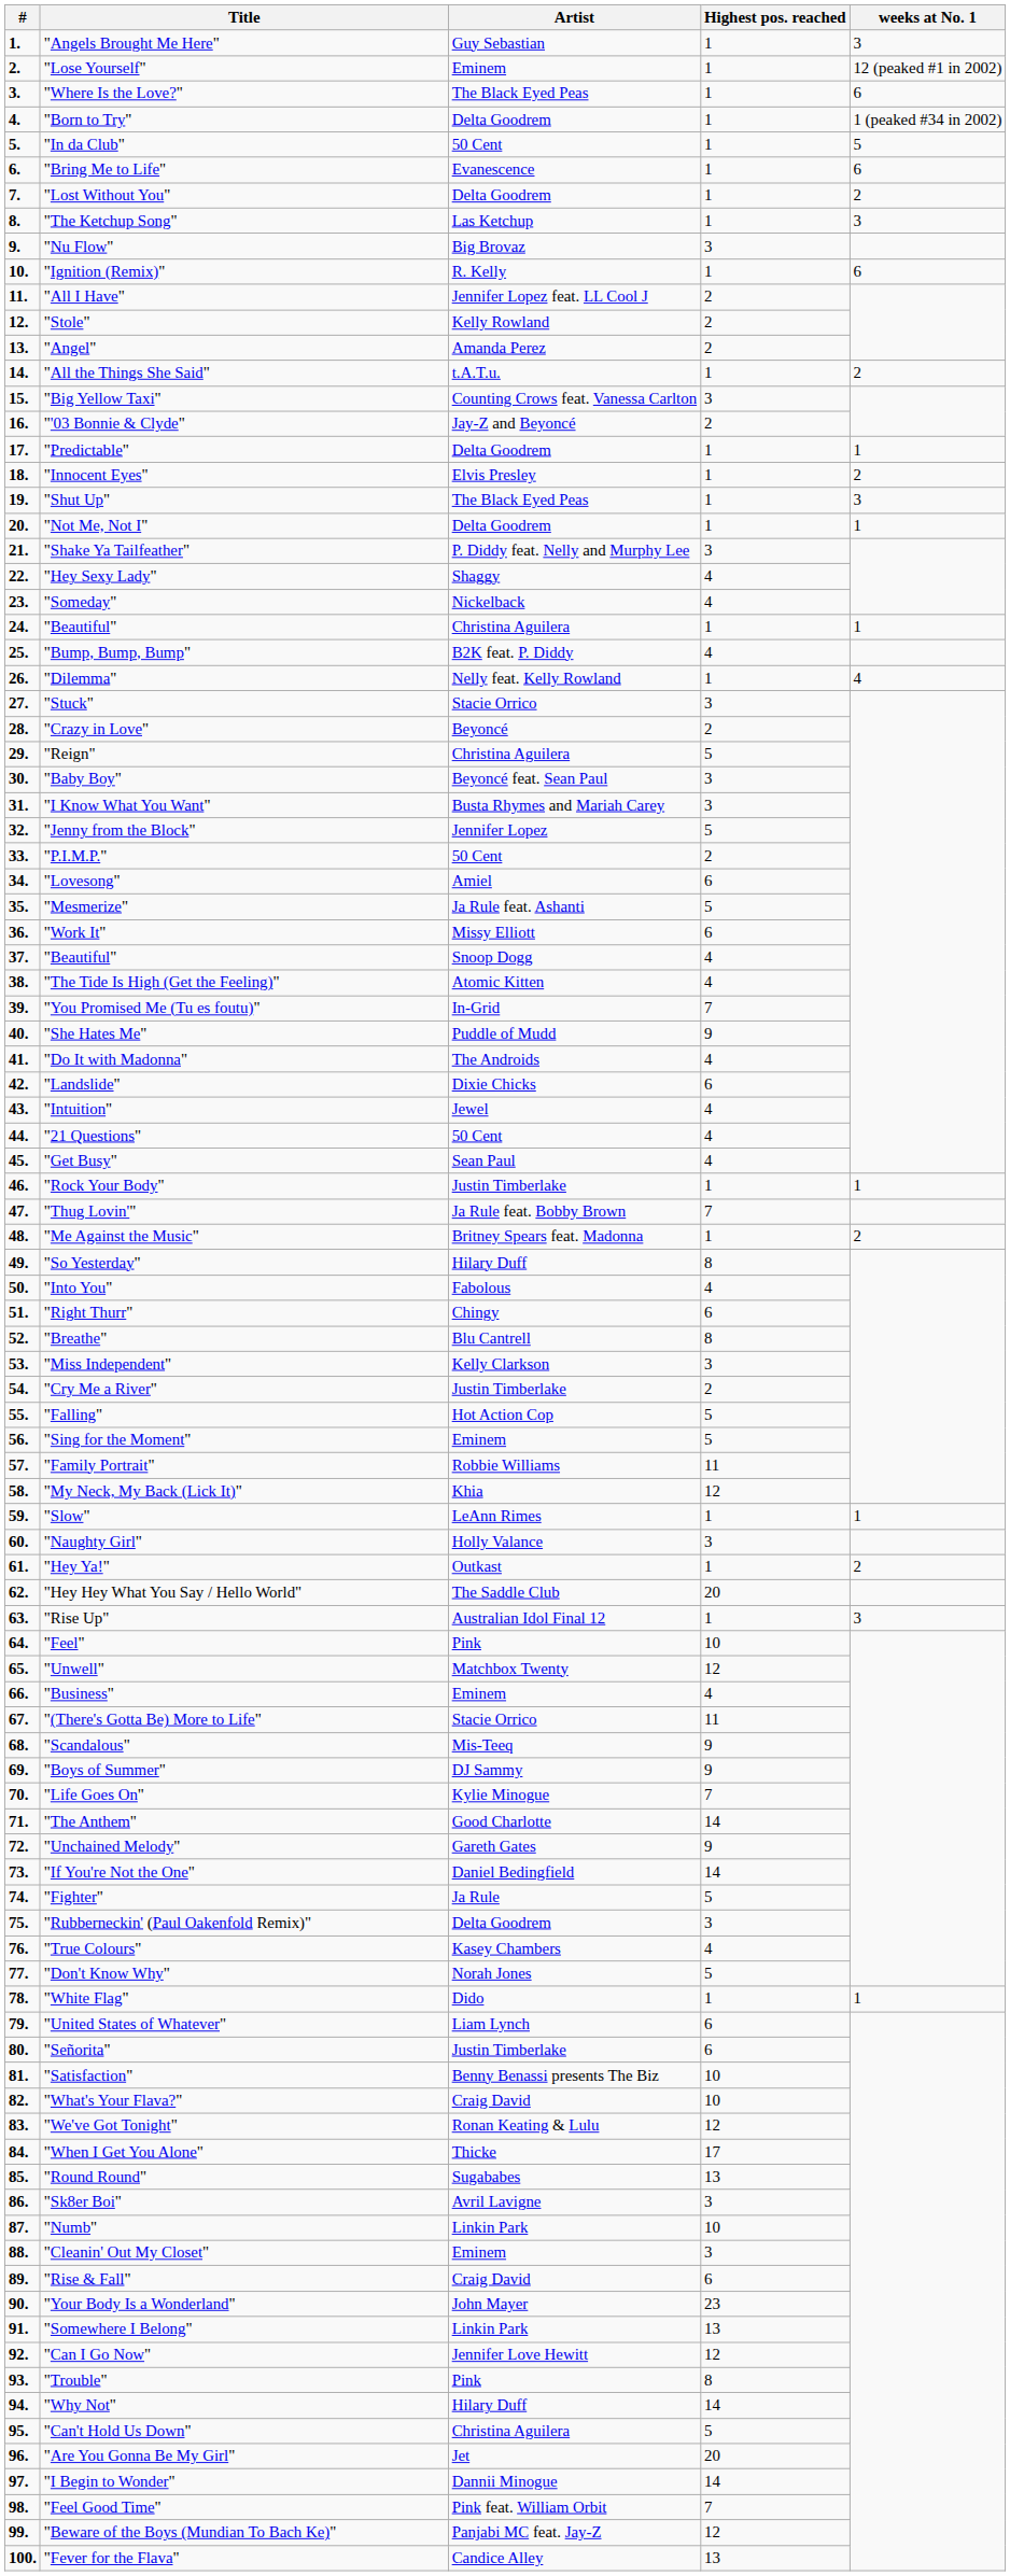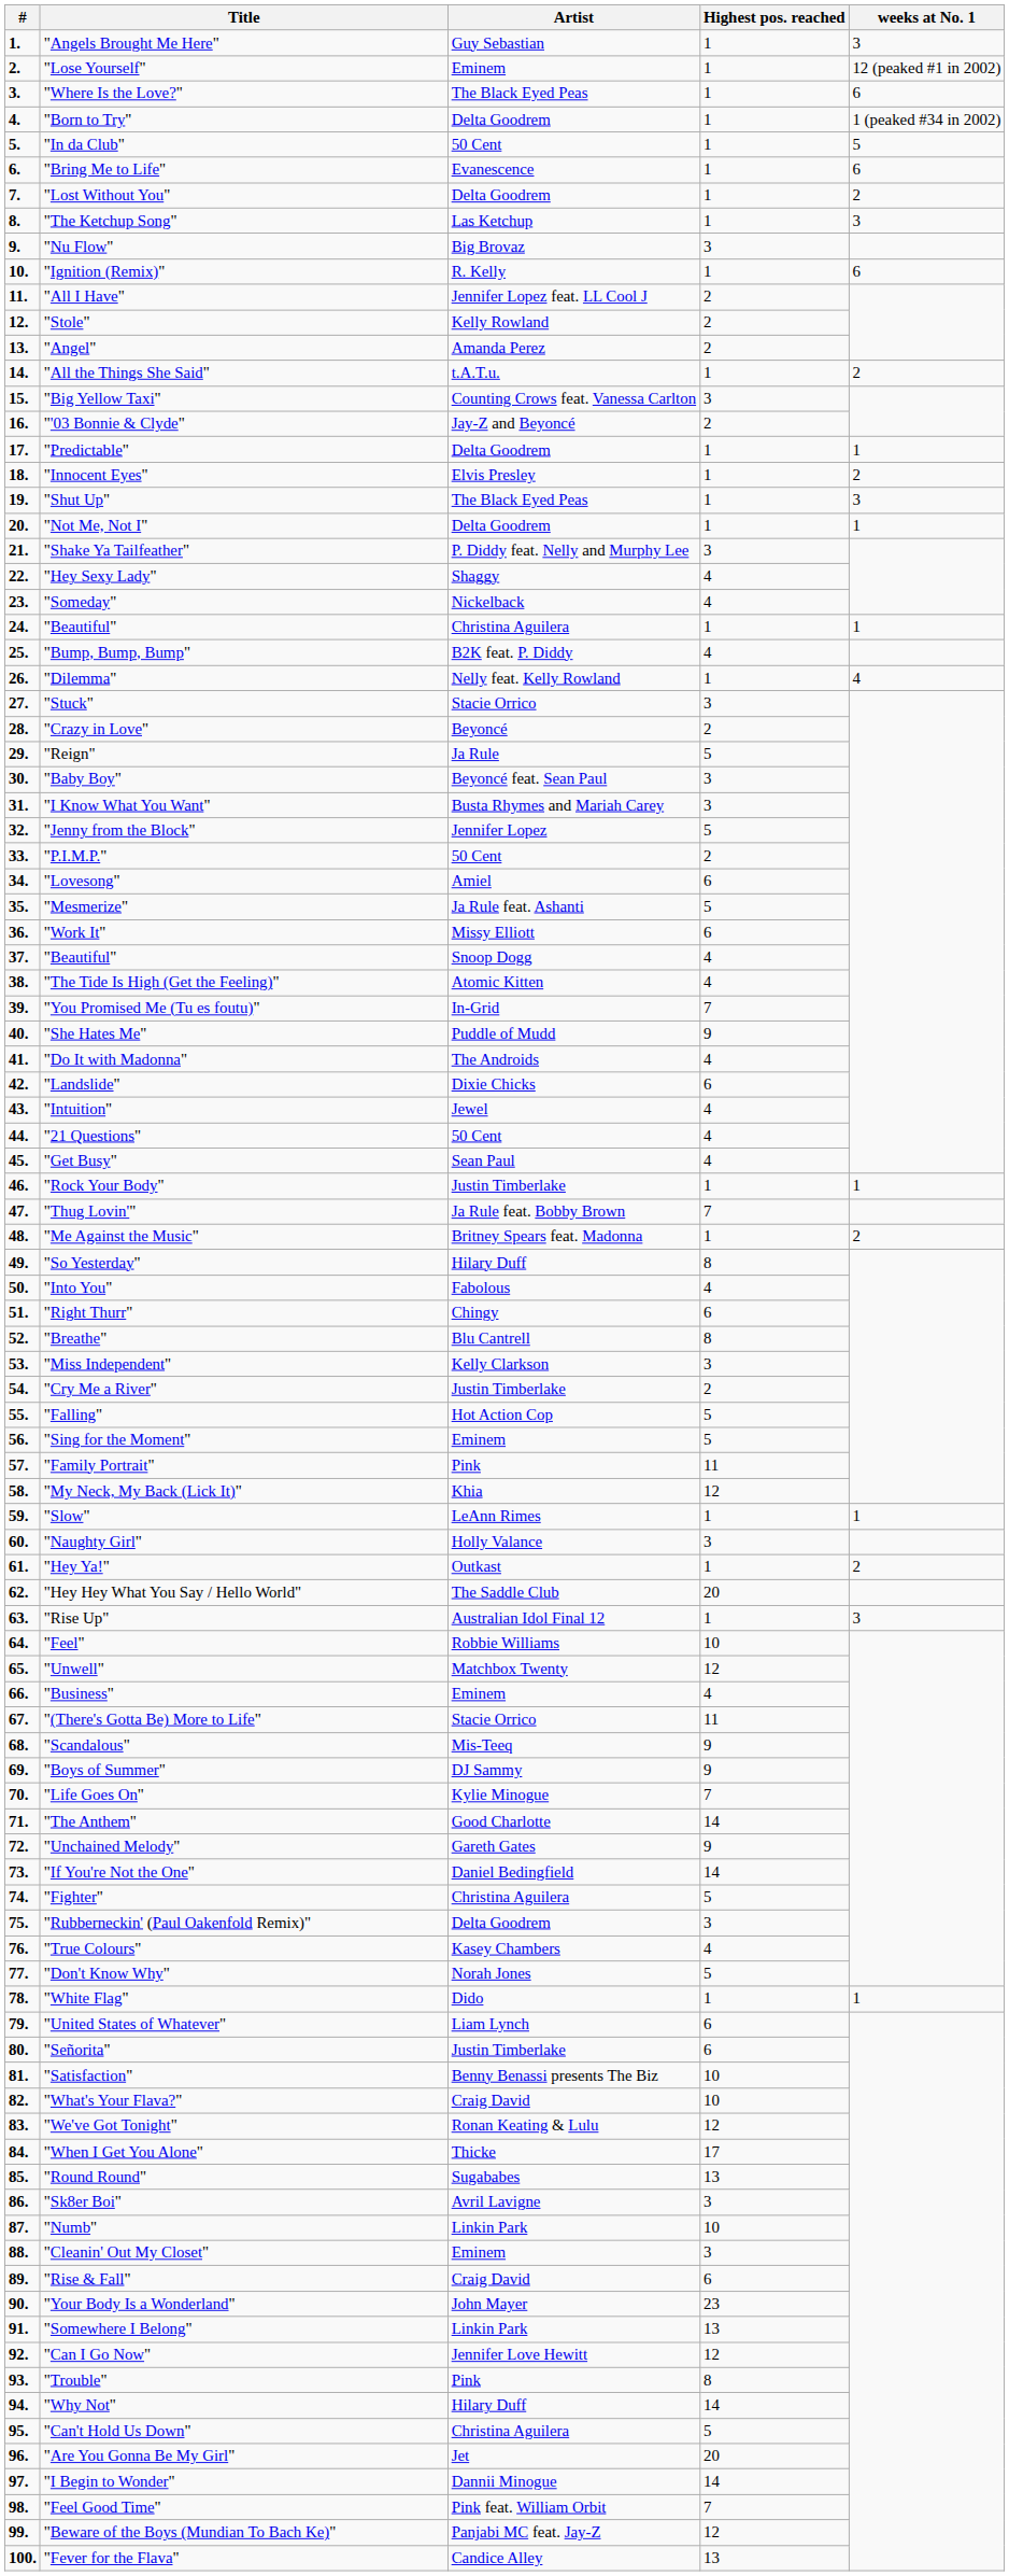 <table class="wikitable sortable">
 <tr>
 <th>#</th>
 <th width="400">Title</th>
 <th>Artist</th>
 <th>Highest pos. reached</th>
 <th>weeks at No. 1</th>
 </tr>
 <tr>
 <td><strong>1.</strong></td>
 <td>"<a href='#'>Angels Brought Me Here</a>"</td>
 <td><a href='#'>Guy Sebastian</a></td>
 <td>1</td>
 <td>3</td>
 </tr>
 <tr>
 <td><strong>2.</strong></td>
 <td>"<a href='#'>Lose Yourself</a>"</td>
 <td><a href='#'>Eminem</a></td>
 <td>1</td>
 <td>12 (peaked #1 in 2002)</td>
 </tr>
 <tr>
 <td><strong>3.</strong></td>
 <td>"<a href='#'>Where Is the Love?</a>"</td>
 <td><a href='#'>The Black Eyed Peas</a></td>
 <td>1</td>
 <td>6</td>
 </tr>
 <tr>
 <td><strong>4.</strong></td>
 <td>"<a href='#'>Born to Try</a>"</td>
 <td><a href='#'>Delta Goodrem</a></td>
 <td>1</td>
 <td>1 (peaked #34 in 2002)</td>
 </tr>
 <tr>
 <td><strong>5.</strong></td>
 <td>"<a href='#'>In da Club</a>"</td>
 <td><a href='#'>50 Cent</a></td>
 <td>1</td>
 <td>5</td>
 </tr>
 <tr>
 <td><strong>6.</strong></td>
 <td>"<a href='#'>Bring Me to Life</a>"</td>
 <td><a href='#'>Evanescence</a></td>
 <td>1</td>
 <td>6</td>
 </tr>
 <tr>
 <td><strong>7.</strong></td>
 <td>"<a href='#'>Lost Without You</a>"</td>
 <td><a href='#'>Delta Goodrem</a></td>
 <td>1</td>
 <td>2</td>
 </tr>
 <tr>
 <td><strong>8.</strong></td>
 <td>"<a href='#'>The Ketchup Song</a>"</td>
 <td><a href='#'>Las Ketchup</a></td>
 <td>1</td>
 <td>3</td>
 </tr>
 <tr>
 <td><strong>9.</strong></td>
 <td>"<a href='#'>Nu Flow</a>"</td>
 <td><a href='#'>Big Brovaz</a></td>
 <td>3</td>
 </tr>
 <tr>
 <td><strong>10.</strong></td>
 <td>"<a href='#'>Ignition (Remix)</a>"</td>
 <td><a href='#'>R. Kelly</a></td>
 <td>1</td>
 <td>6</td>
 </tr>
 <tr>
 <td><strong>11.</strong></td>
 <td>"<a href='#'>All I Have</a>"</td>
 <td><a href='#'>Jennifer Lopez</a> feat. <a href='#'>LL Cool J</a></td>
 <td>2</td>
 </tr>
 <tr>
 <td><strong>12.</strong></td>
 <td>"<a href='#'>Stole</a>"</td>
 <td><a href='#'>Kelly Rowland</a></td>
 <td>2</td>
 </tr>
 <tr>
 <td><strong>13.</strong></td>
 <td>"<a href='#'>Angel</a>"</td>
 <td><a href='#'>Amanda Perez</a></td>
 <td>2</td>
 </tr>
 <tr>
 <td><strong>14.</strong></td>
 <td>"<a href='#'>All the Things She Said</a>"</td>
 <td><a href='#'>t.A.T.u.</a></td>
 <td>1</td>
 <td>2</td>
 </tr>
 <tr>
 <td><strong>15.</strong></td>
 <td>"<a href='#'>Big Yellow Taxi</a>"</td>
 <td><a href='#'>Counting Crows</a> feat. <a href='#'>Vanessa Carlton</a></td>
 <td>3</td>
 </tr>
 <tr>
 <td><strong>16.</strong></td>
 <td>"<a href='#'>'03 Bonnie & Clyde</a>"</td>
 <td><a href='#'>Jay-Z</a> and <a href='#'>Beyoncé</a></td>
 <td>2</td>
 </tr>
 <tr>
 <td><strong>17.</strong></td>
 <td>"<a href='#'>Predictable</a>"</td>
 <td><a href='#'>Delta Goodrem</a></td>
 <td>1</td>
 <td>1</td>
 </tr>
 <tr>
 <td><strong>18.</strong></td>
 <td>"<a href='#'>Innocent Eyes</a>"</td>
 <td><a href='#'>Elvis Presley</a></td>
 <td>1</td>
 <td>2</td>
 </tr>
 <tr>
 <td><strong>19.</strong></td>
 <td>"<a href='#'>Shut Up</a>"</td>
 <td><a href='#'>The Black Eyed Peas</a></td>
 <td>1</td>
 <td>3</td>
 </tr>
 <tr>
 <td><strong>20.</strong></td>
 <td>"<a href='#'>Not Me, Not I</a>"</td>
 <td><a href='#'>Delta Goodrem</a></td>
 <td>1</td>
 <td>1</td>
 </tr>
 <tr>
 <td><strong>21.</strong></td>
 <td>"<a href='#'>Shake Ya Tailfeather</a>"</td>
 <td><a href='#'>P. Diddy</a> feat. <a href='#'>Nelly</a> and <a href='#'>Murphy Lee</a></td>
 <td>3</td>
 </tr>
 <tr>
 <td><strong>22.</strong></td>
 <td>"<a href='#'>Hey Sexy Lady</a>"</td>
 <td><a href='#'>Shaggy</a></td>
 <td>4</td>
 </tr>
 <tr>
 <td><strong>23.</strong></td>
 <td>"<a href='#'>Someday</a>"</td>
 <td><a href='#'>Nickelback</a></td>
 <td>4</td>
 </tr>
 <tr>
 <td><strong>24.</strong></td>
 <td>"<a href='#'>Beautiful</a>"</td>
 <td><a href='#'>Christina Aguilera</a></td>
 <td>1</td>
 <td>1</td>
 </tr>
 <tr>
 <td><strong>25.</strong></td>
 <td>"<a href='#'>Bump, Bump, Bump</a>"</td>
 <td><a href='#'>B2K</a> feat. <a href='#'>P. Diddy</a></td>
 <td>4</td>
 </tr>
 <tr>
 <td><strong>26.</strong></td>
 <td>"<a href='#'>Dilemma</a>"</td>
 <td><a href='#'>Nelly</a> feat. <a href='#'>Kelly Rowland</a></td>
 <td>1</td>
 <td>4</td>
 </tr>
 <tr>
 <td><strong>27.</strong></td>
 <td>"<a href='#'>Stuck</a>"</td>
 <td><a href='#'>Stacie Orrico</a></td>
 <td>3</td>
 </tr>
 <tr>
 <td><strong>28.</strong></td>
 <td>"<a href='#'>Crazy in Love</a>"</td>
 <td><a href='#'>Beyoncé</a></td>
 <td>2</td>
 </tr>
 <tr>
 <td><strong>29.</strong></td>
 <td>"Reign"</td>
-<td><a href='#'>Christina Aguilera</a></td>
+<td><a href='#'>Ja Rule</a></td>
 <td>5</td>
 </tr>
 <tr>
 <td><strong>30.</strong></td>
 <td>"<a href='#'>Baby Boy</a>"</td>
 <td><a href='#'>Beyoncé</a> feat. <a href='#'>Sean Paul</a></td>
 <td>3</td>
 </tr>
 <tr>
 <td><strong>31.</strong></td>
 <td>"<a href='#'>I Know What You Want</a>"</td>
 <td><a href='#'>Busta Rhymes</a> and <a href='#'>Mariah Carey</a></td>
 <td>3</td>
 </tr>
 <tr>
 <td><strong>32.</strong></td>
 <td>"<a href='#'>Jenny from the Block</a>"</td>
 <td><a href='#'>Jennifer Lopez</a></td>
 <td>5</td>
 </tr>
 <tr>
 <td><strong>33.</strong></td>
 <td>"<a href='#'>P.I.M.P.</a>"</td>
 <td><a href='#'>50 Cent</a></td>
 <td>2</td>
 </tr>
 <tr>
 <td><strong>34.</strong></td>
 <td>"<a href='#'>Lovesong</a>"</td>
 <td><a href='#'>Amiel</a></td>
 <td>6</td>
 </tr>
 <tr>
 <td><strong>35.</strong></td>
 <td>"<a href='#'>Mesmerize</a>"</td>
 <td><a href='#'>Ja Rule</a> feat. <a href='#'>Ashanti</a></td>
 <td>5</td>
 </tr>
 <tr>
 <td><strong>36.</strong></td>
 <td>"<a href='#'>Work It</a>"</td>
 <td><a href='#'>Missy Elliott</a></td>
 <td>6</td>
 </tr>
 <tr>
 <td><strong>37.</strong></td>
 <td>"<a href='#'>Beautiful</a>"</td>
 <td><a href='#'>Snoop Dogg</a></td>
 <td>4</td>
 </tr>
 <tr>
 <td><strong>38.</strong></td>
 <td>"<a href='#'>The Tide Is High (Get the Feeling)</a>"</td>
 <td><a href='#'>Atomic Kitten</a></td>
 <td>4</td>
 </tr>
 <tr>
 <td><strong>39.</strong></td>
 <td>"<a href='#'>You Promised Me (Tu es foutu)</a>"</td>
 <td><a href='#'>In-Grid</a></td>
 <td>7</td>
 </tr>
 <tr>
 <td><strong>40.</strong></td>
 <td>"<a href='#'>She Hates Me</a>"</td>
 <td><a href='#'>Puddle of Mudd</a></td>
 <td>9</td>
 </tr>
 <tr>
 <td><strong>41.</strong></td>
 <td>"<a href='#'>Do It with Madonna</a>"</td>
 <td><a href='#'>The Androids</a></td>
 <td>4</td>
 </tr>
 <tr>
 <td><strong>42.</strong></td>
 <td>"<a href='#'>Landslide</a>"</td>
 <td><a href='#'>Dixie Chicks</a></td>
 <td>6</td>
 </tr>
 <tr>
 <td><strong>43.</strong></td>
 <td>"<a href='#'>Intuition</a>"</td>
 <td><a href='#'>Jewel</a></td>
 <td>4</td>
 </tr>
 <tr>
 <td><strong>44.</strong></td>
 <td>"<a href='#'>21 Questions</a>"</td>
 <td><a href='#'>50 Cent</a></td>
 <td>4</td>
 </tr>
 <tr>
 <td><strong>45.</strong></td>
 <td>"<a href='#'>Get Busy</a>"</td>
 <td><a href='#'>Sean Paul</a></td>
 <td>4</td>
 </tr>
 <tr>
 <td><strong>46.</strong></td>
 <td>"<a href='#'>Rock Your Body</a>"</td>
 <td><a href='#'>Justin Timberlake</a></td>
 <td>1</td>
 <td>1</td>
 </tr>
 <tr>
 <td><strong>47.</strong></td>
 <td>"<a href='#'>Thug Lovin'</a>"</td>
 <td><a href='#'>Ja Rule</a> feat. <a href='#'>Bobby Brown</a></td>
 <td>7</td>
 </tr>
 <tr>
 <td><strong>48.</strong></td>
 <td>"<a href='#'>Me Against the Music</a>"</td>
 <td><a href='#'>Britney Spears</a> feat. <a href='#'>Madonna</a></td>
 <td>1</td>
 <td>2</td>
 </tr>
 <tr>
 <td><strong>49.</strong></td>
 <td>"<a href='#'>So Yesterday</a>"</td>
 <td><a href='#'>Hilary Duff</a></td>
 <td>8</td>
 </tr>
 <tr>
 <td><strong>50.</strong></td>
 <td>"<a href='#'>Into You</a>"</td>
 <td><a href='#'>Fabolous</a></td>
 <td>4</td>
 </tr>
 <tr>
 <td><strong>51.</strong></td>
 <td>"<a href='#'>Right Thurr</a>"</td>
 <td><a href='#'>Chingy</a></td>
 <td>6</td>
 </tr>
 <tr>
 <td><strong>52.</strong></td>
 <td>"<a href='#'>Breathe</a>"</td>
 <td><a href='#'>Blu Cantrell</a></td>
 <td>8</td>
 </tr>
 <tr>
 <td><strong>53.</strong></td>
 <td>"<a href='#'>Miss Independent</a>"</td>
 <td><a href='#'>Kelly Clarkson</a></td>
 <td>3</td>
 </tr>
 <tr>
 <td><strong>54.</strong></td>
 <td>"<a href='#'>Cry Me a River</a>"</td>
 <td><a href='#'>Justin Timberlake</a></td>
 <td>2</td>
 </tr>
 <tr>
 <td><strong>55.</strong></td>
 <td>"<a href='#'>Falling</a>"</td>
 <td><a href='#'>Hot Action Cop</a></td>
 <td>5</td>
 </tr>
 <tr>
 <td><strong>56.</strong></td>
 <td>"<a href='#'>Sing for the Moment</a>"</td>
 <td><a href='#'>Eminem</a></td>
 <td>5</td>
 </tr>
 <tr>
 <td><strong>57.</strong></td>
 <td>"<a href='#'>Family Portrait</a>"</td>
-<td><a href='#'>Robbie Williams</a></td>
+<td><a href='#'>Pink</a></td>
 <td>11</td>
 </tr>
 <tr>
 <td><strong>58.</strong></td>
 <td>"<a href='#'>My Neck, My Back (Lick It)</a>"</td>
 <td><a href='#'>Khia</a></td>
 <td>12</td>
 </tr>
 <tr>
 <td><strong>59.</strong></td>
 <td>"<a href='#'>Slow</a>"</td>
 <td><a href='#'>LeAnn Rimes</a></td>
 <td>1</td>
 <td>1</td>
 </tr>
 <tr>
 <td><strong>60.</strong></td>
 <td>"<a href='#'>Naughty Girl</a>"</td>
 <td><a href='#'>Holly Valance</a></td>
 <td>3</td>
 </tr>
 <tr>
 <td><strong>61.</strong></td>
 <td>"<a href='#'>Hey Ya!</a>"</td>
 <td><a href='#'>Outkast</a></td>
 <td>1</td>
 <td>2</td>
 </tr>
 <tr>
 <td><strong>62.</strong></td>
 <td>"Hey Hey What You Say / Hello World"</td>
 <td><a href='#'>The Saddle Club</a></td>
 <td>20</td>
 </tr>
 <tr>
 <td><strong>63.</strong></td>
 <td>"Rise Up"</td>
 <td><a href='#'>Australian Idol Final 12</a></td>
 <td>1</td>
 <td>3</td>
 </tr>
 <tr>
 <td><strong>64.</strong></td>
 <td>"<a href='#'>Feel</a>"</td>
-<td><a href='#'>Pink</a></td>
+<td><a href='#'>Robbie Williams</a></td>
 <td>10</td>
 </tr>
 <tr>
 <td><strong>65.</strong></td>
 <td>"<a href='#'>Unwell</a>"</td>
 <td><a href='#'>Matchbox Twenty</a></td>
 <td>12</td>
 </tr>
 <tr>
 <td><strong>66.</strong></td>
 <td>"<a href='#'>Business</a>"</td>
 <td><a href='#'>Eminem</a></td>
 <td>4</td>
 </tr>
 <tr>
 <td><strong>67.</strong></td>
 <td>"<a href='#'>(There's Gotta Be) More to Life</a>"</td>
 <td><a href='#'>Stacie Orrico</a></td>
 <td>11</td>
 </tr>
 <tr>
 <td><strong>68.</strong></td>
 <td>"<a href='#'>Scandalous</a>"</td>
 <td><a href='#'>Mis-Teeq</a></td>
 <td>9</td>
 </tr>
 <tr>
 <td><strong>69.</strong></td>
 <td>"<a href='#'>Boys of Summer</a>"</td>
 <td><a href='#'>DJ Sammy</a></td>
 <td>9</td>
 </tr>
 <tr>
 <td><strong>70.</strong></td>
 <td>"<a href='#'>Life Goes On</a>"</td>
 <td><a href='#'>Kylie Minogue</a></td>
 <td>7</td>
 </tr>
 <tr>
 <td><strong>71.</strong></td>
 <td>"<a href='#'>The Anthem</a>"</td>
 <td><a href='#'>Good Charlotte</a></td>
 <td>14</td>
 </tr>
 <tr>
 <td><strong>72.</strong></td>
 <td>"<a href='#'>Unchained Melody</a>"</td>
 <td><a href='#'>Gareth Gates</a></td>
 <td>9</td>
 </tr>
 <tr>
 <td><strong>73.</strong></td>
 <td>"<a href='#'>If You're Not the One</a>"</td>
 <td><a href='#'>Daniel Bedingfield</a></td>
 <td>14</td>
 </tr>
 <tr>
 <td><strong>74.</strong></td>
 <td>"<a href='#'>Fighter</a>"</td>
-<td><a href='#'>Ja Rule</a></td>
+<td><a href='#'>Christina Aguilera</a></td>
 <td>5</td>
 </tr>
 <tr>
 <td><strong>75.</strong></td>
 <td>"<a href='#'>Rubberneckin'</a> (<a href='#'>Paul Oakenfold</a> Remix)"</td>
 <td><a href='#'>Delta Goodrem</a></td>
 <td>3</td>
 </tr>
 <tr>
 <td><strong>76.</strong></td>
 <td>"<a href='#'>True Colours</a>"</td>
 <td><a href='#'>Kasey Chambers</a></td>
 <td>4</td>
 </tr>
 <tr>
 <td><strong>77.</strong></td>
 <td>"<a href='#'>Don't Know Why</a>"</td>
 <td><a href='#'>Norah Jones</a></td>
 <td>5</td>
 </tr>
 <tr>
 <td><strong>78.</strong></td>
 <td>"<a href='#'>White Flag</a>"</td>
 <td><a href='#'>Dido</a></td>
 <td>1</td>
 <td>1</td>
 </tr>
 <tr>
 <td><strong>79.</strong></td>
 <td>"<a href='#'>United States of Whatever</a>"</td>
 <td><a href='#'>Liam Lynch</a></td>
 <td>6</td>
 </tr>
 <tr>
 <td><strong>80.</strong></td>
 <td>"<a href='#'>Señorita</a>"</td>
 <td><a href='#'>Justin Timberlake</a></td>
 <td>6</td>
 </tr>
 <tr>
 <td><strong>81.</strong></td>
 <td>"<a href='#'>Satisfaction</a>"</td>
 <td><a href='#'>Benny Benassi</a> presents The Biz</td>
 <td>10</td>
 </tr>
 <tr>
 <td><strong>82.</strong></td>
 <td>"<a href='#'>What's Your Flava?</a>"</td>
 <td><a href='#'>Craig David</a></td>
 <td>10</td>
 </tr>
 <tr>
 <td><strong>83.</strong></td>
 <td>"<a href='#'>We've Got Tonight</a>"</td>
 <td><a href='#'>Ronan Keating</a> & <a href='#'>Lulu</a></td>
 <td>12</td>
 </tr>
 <tr>
 <td><strong>84.</strong></td>
 <td>"<a href='#'>When I Get You Alone</a>"</td>
 <td><a href='#'>Thicke</a></td>
 <td>17</td>
 </tr>
 <tr>
 <td><strong>85.</strong></td>
 <td>"<a href='#'>Round Round</a>"</td>
 <td><a href='#'>Sugababes</a></td>
 <td>13</td>
 </tr>
 <tr>
 <td><strong>86.</strong></td>
 <td>"<a href='#'>Sk8er Boi</a>"</td>
 <td><a href='#'>Avril Lavigne</a></td>
 <td>3</td>
 </tr>
 <tr>
 <td><strong>87.</strong></td>
 <td>"<a href='#'>Numb</a>"</td>
 <td><a href='#'>Linkin Park</a></td>
 <td>10</td>
 </tr>
 <tr>
 <td><strong>88.</strong></td>
 <td>"<a href='#'>Cleanin' Out My Closet</a>"</td>
 <td><a href='#'>Eminem</a></td>
 <td>3</td>
 </tr>
 <tr>
 <td><strong>89.</strong></td>
 <td>"<a href='#'>Rise & Fall</a>"</td>
 <td><a href='#'>Craig David</a></td>
 <td>6</td>
 </tr>
 <tr>
 <td><strong>90.</strong></td>
 <td>"<a href='#'>Your Body Is a Wonderland</a>"</td>
 <td><a href='#'>John Mayer</a></td>
 <td>23</td>
 </tr>
 <tr>
 <td><strong>91.</strong></td>
 <td>"<a href='#'>Somewhere I Belong</a>"</td>
 <td><a href='#'>Linkin Park</a></td>
 <td>13</td>
 </tr>
 <tr>
 <td><strong>92.</strong></td>
 <td>"<a href='#'>Can I Go Now</a>"</td>
 <td><a href='#'>Jennifer Love Hewitt</a></td>
 <td>12</td>
 </tr>
 <tr>
 <td><strong>93.</strong></td>
 <td>"<a href='#'>Trouble</a>"</td>
 <td><a href='#'>Pink</a></td>
 <td>8</td>
 </tr>
 <tr>
 <td><strong>94.</strong></td>
 <td>"<a href='#'>Why Not</a>"</td>
 <td><a href='#'>Hilary Duff</a></td>
 <td>14</td>
 </tr>
 <tr>
 <td><strong>95.</strong></td>
 <td>"<a href='#'>Can't Hold Us Down</a>"</td>
 <td><a href='#'>Christina Aguilera</a></td>
 <td>5</td>
 </tr>
 <tr>
 <td><strong>96.</strong></td>
 <td>"<a href='#'>Are You Gonna Be My Girl</a>"</td>
 <td><a href='#'>Jet</a></td>
 <td>20</td>
 </tr>
 <tr>
 <td><strong>97.</strong></td>
 <td>"<a href='#'>I Begin to Wonder</a>"</td>
 <td><a href='#'>Dannii Minogue</a></td>
 <td>14</td>
 </tr>
 <tr>
 <td><strong>98.</strong></td>
 <td>"<a href='#'>Feel Good Time</a>"</td>
 <td><a href='#'>Pink</a> feat. <a href='#'>William Orbit</a></td>
 <td>7</td>
 </tr>
 <tr>
 <td><strong>99.</strong></td>
 <td>"<a href='#'>Beware of the Boys (Mundian To Bach Ke)</a>"</td>
 <td><a href='#'>Panjabi MC</a> feat. <a href='#'>Jay-Z</a></td>
 <td>12</td>
 </tr>
 <tr>
 <td><strong>100.</strong></td>
 <td>"<a href='#'>Fever for the Flava</a>"</td>
 <td><a href='#'>Candice Alley</a></td>
 <td>13</td>
 </tr>
 </table>
